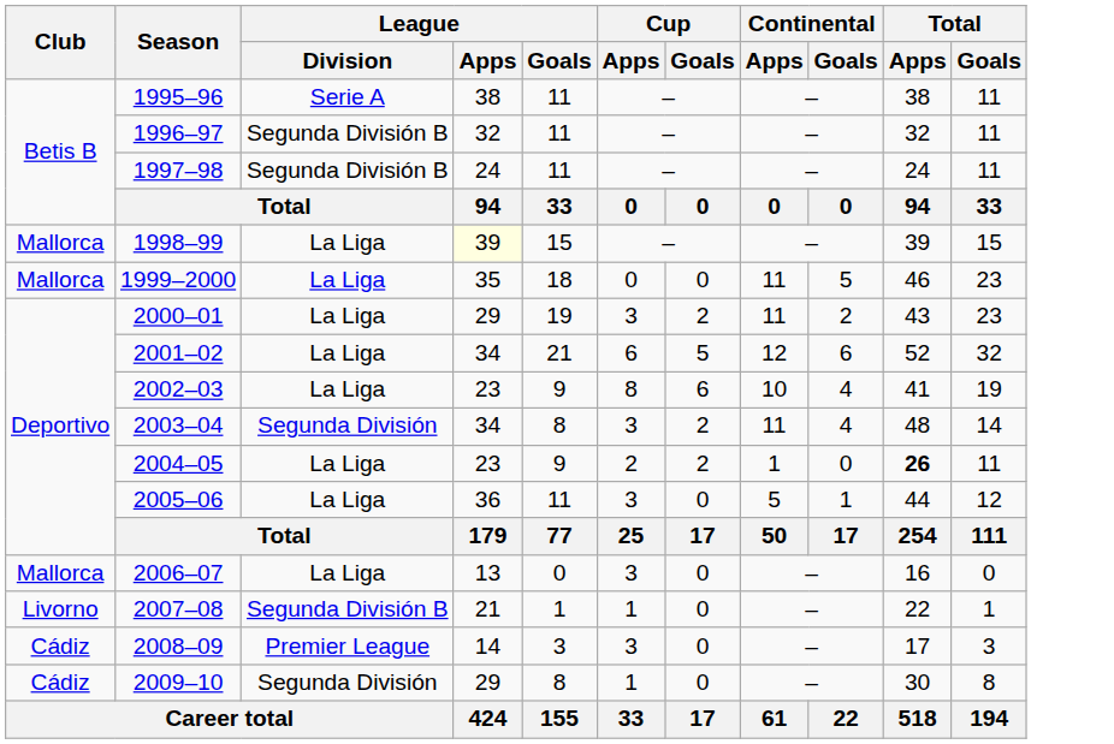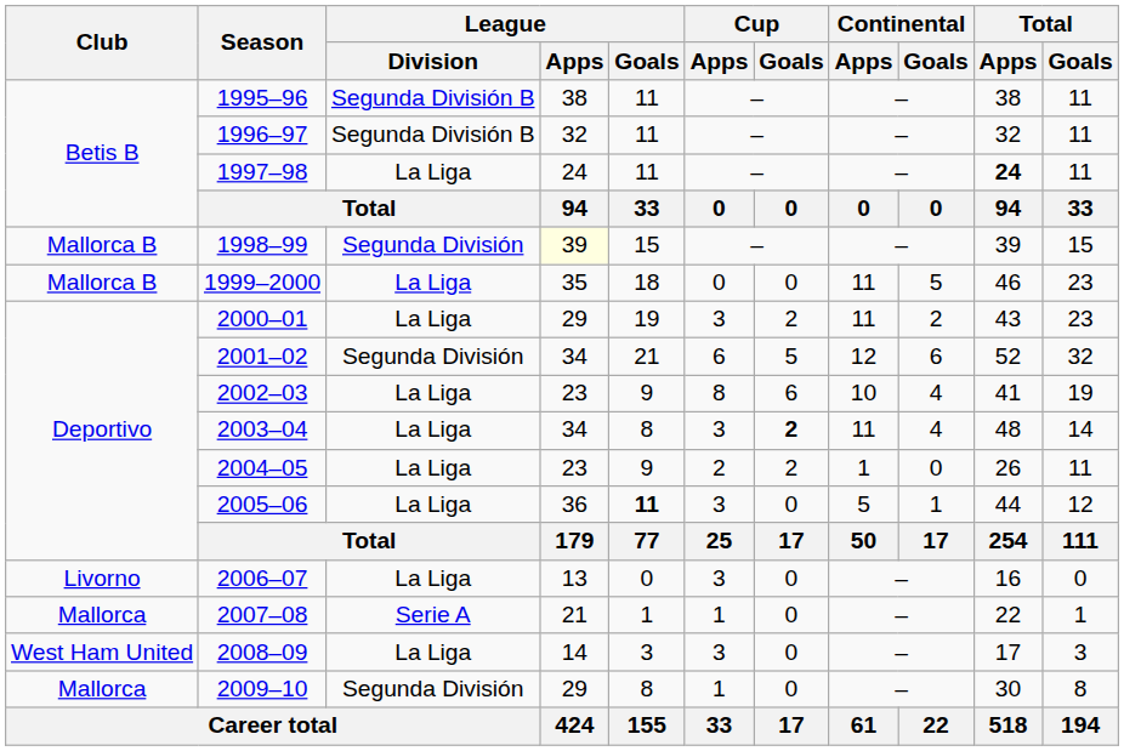 <table class="wikitable" style="text-align:center">
 <tr>
 <th rowspan="2">Club</th>
 <th rowspan="2">Season</th>
 <th colspan="3">League</th>
 <th colspan="2">Cup</th>
 <th colspan="2">Continental</th>
 <th colspan="2">Total</th>
 </tr>
 <tr>
 <th>Division</th>
 <th>Apps</th>
 <th>Goals</th>
 <th>Apps</th>
 <th>Goals</th>
 <th>Apps</th>
 <th>Goals</th>
 <th>Apps</th>
 <th>Goals</th>
 </tr>
 <tr>
 <td rowspan="4"><a href='#'>Betis B</a></td>
 <td><a href='#'>1995–96</a></td>
-<td><a href='#'>Serie A</a></td>
+<td><a href='#'>Segunda División B</a></td>
 <td>38</td>
 <td>11</td>
 <td colspan="2">–</td>
 <td colspan="2">–</td>
 <td>38</td>
 <td>11</td>
 </tr>
 <tr>
 <td><a href='#'>1996–97</a></td>
 <td>Segunda División B</td>
 <td>32</td>
 <td>11</td>
 <td colspan="2">–</td>
 <td colspan="2">–</td>
 <td>32</td>
 <td>11</td>
 </tr>
 <tr>
 <td><a href='#'>1997–98</a></td>
-<td>Segunda División B</td>
+<td>La Liga</td>
 <td>24</td>
 <td>11</td>
 <td colspan="2">–</td>
 <td colspan="2">–</td>
-<td>24</td>
+<td><strong>24</strong></td>
 <td>11</td>
 </tr>
 <tr>
 <th colspan="2">Total</th>
 <th>94</th>
 <th>33</th>
 <th>0</th>
 <th>0</th>
 <th>0</th>
 <th>0</th>
 <th>94</th>
 <th>33</th>
 </tr>
 <tr>
-<td><a href='#'>Mallorca</a></td>
+<td><a href='#'>Mallorca B</a></td>
 <td><a href='#'>1998–99</a></td>
-<td>La Liga</td>
+<td><a href='#'>Segunda División</a></td>
 <td style="background: lightyellow;">39</td>
 <td>15</td>
 <td colspan="2">–</td>
 <td colspan="2">–</td>
 <td>39</td>
 <td>15</td>
 </tr>
 <tr>
-<td><a href='#'>Mallorca</a></td>
+<td><a href='#'>Mallorca B</a></td>
 <td><a href='#'>1999–2000</a></td>
 <td><a href='#'>La Liga</a></td>
 <td>35</td>
 <td>18</td>
 <td>0</td>
 <td>0</td>
 <td>11</td>
 <td>5</td>
 <td>46</td>
 <td>23</td>
 </tr>
 <tr>
 <td rowspan="7"><a href='#'>Deportivo</a></td>
 <td><a href='#'>2000–01</a></td>
 <td>La Liga</td>
 <td>29</td>
 <td>19</td>
 <td>3</td>
 <td>2</td>
 <td>11</td>
 <td>2</td>
 <td>43</td>
 <td>23</td>
 </tr>
 <tr>
 <td><a href='#'>2001–02</a></td>
-<td>La Liga</td>
+<td>Segunda División</td>
 <td>34</td>
 <td>21</td>
 <td>6</td>
 <td>5</td>
 <td>12</td>
 <td>6</td>
 <td>52</td>
 <td>32</td>
 </tr>
 <tr>
 <td><a href='#'>2002–03</a></td>
 <td>La Liga</td>
 <td>23</td>
 <td>9</td>
 <td>8</td>
 <td>6</td>
 <td>10</td>
 <td>4</td>
 <td>41</td>
 <td>19</td>
 </tr>
 <tr>
 <td><a href='#'>2003–04</a></td>
-<td><a href='#'>Segunda División</a></td>
+<td>La Liga</td>
 <td>34</td>
 <td>8</td>
 <td>3</td>
-<td>2</td>
+<td><strong>2</strong></td>
 <td>11</td>
 <td>4</td>
 <td>48</td>
 <td>14</td>
 </tr>
 <tr>
 <td><a href='#'>2004–05</a></td>
 <td>La Liga</td>
 <td>23</td>
 <td>9</td>
 <td>2</td>
 <td>2</td>
 <td>1</td>
 <td>0</td>
-<td><strong>26</strong></td>
+<td>26</td>
 <td>11</td>
 </tr>
 <tr>
 <td><a href='#'>2005–06</a></td>
 <td>La Liga</td>
 <td>36</td>
-<td>11</td>
+<td><strong>11</strong></td>
 <td>3</td>
 <td>0</td>
 <td>5</td>
 <td>1</td>
 <td>44</td>
 <td>12</td>
 </tr>
 <tr>
 <th colspan="2">Total</th>
 <th>179</th>
 <th>77</th>
 <th>25</th>
 <th>17</th>
 <th>50</th>
 <th>17</th>
 <th>254</th>
 <th>111</th>
 </tr>
 <tr>
-<td><a href='#'>Mallorca</a></td>
+<td><a href='#'>Livorno</a></td>
 <td><a href='#'>2006–07</a></td>
 <td>La Liga</td>
 <td>13</td>
 <td>0</td>
 <td>3</td>
 <td>0</td>
 <td colspan="2">–</td>
 <td>16</td>
 <td>0</td>
 </tr>
 <tr>
-<td><a href='#'>Livorno</a></td>
+<td><a href='#'>Mallorca</a></td>
 <td><a href='#'>2007–08</a></td>
-<td><a href='#'>Segunda División B</a></td>
+<td><a href='#'>Serie A</a></td>
 <td>21</td>
 <td>1</td>
 <td>1</td>
 <td>0</td>
 <td colspan="2">–</td>
 <td>22</td>
 <td>1</td>
 </tr>
 <tr>
-<td><a href='#'>Cádiz</a></td>
+<td><a href='#'>West Ham United</a></td>
 <td><a href='#'>2008–09</a></td>
-<td><a href='#'>Premier League</a></td>
+<td>La Liga</td>
 <td>14</td>
 <td>3</td>
 <td>3</td>
 <td>0</td>
 <td colspan="2">–</td>
 <td>17</td>
 <td>3</td>
 </tr>
 <tr>
-<td><a href='#'>Cádiz</a></td>
+<td><a href='#'>Mallorca</a></td>
 <td><a href='#'>2009–10</a></td>
 <td>Segunda División</td>
 <td>29</td>
 <td>8</td>
 <td>1</td>
 <td>0</td>
 <td colspan="2">–</td>
 <td>30</td>
 <td>8</td>
 </tr>
 <tr>
 <th colspan="3">Career total</th>
 <th>424</th>
 <th>155</th>
 <th>33</th>
 <th>17</th>
 <th>61</th>
 <th>22</th>
 <th>518</th>
 <th>194</th>
 </tr>
 </table>
